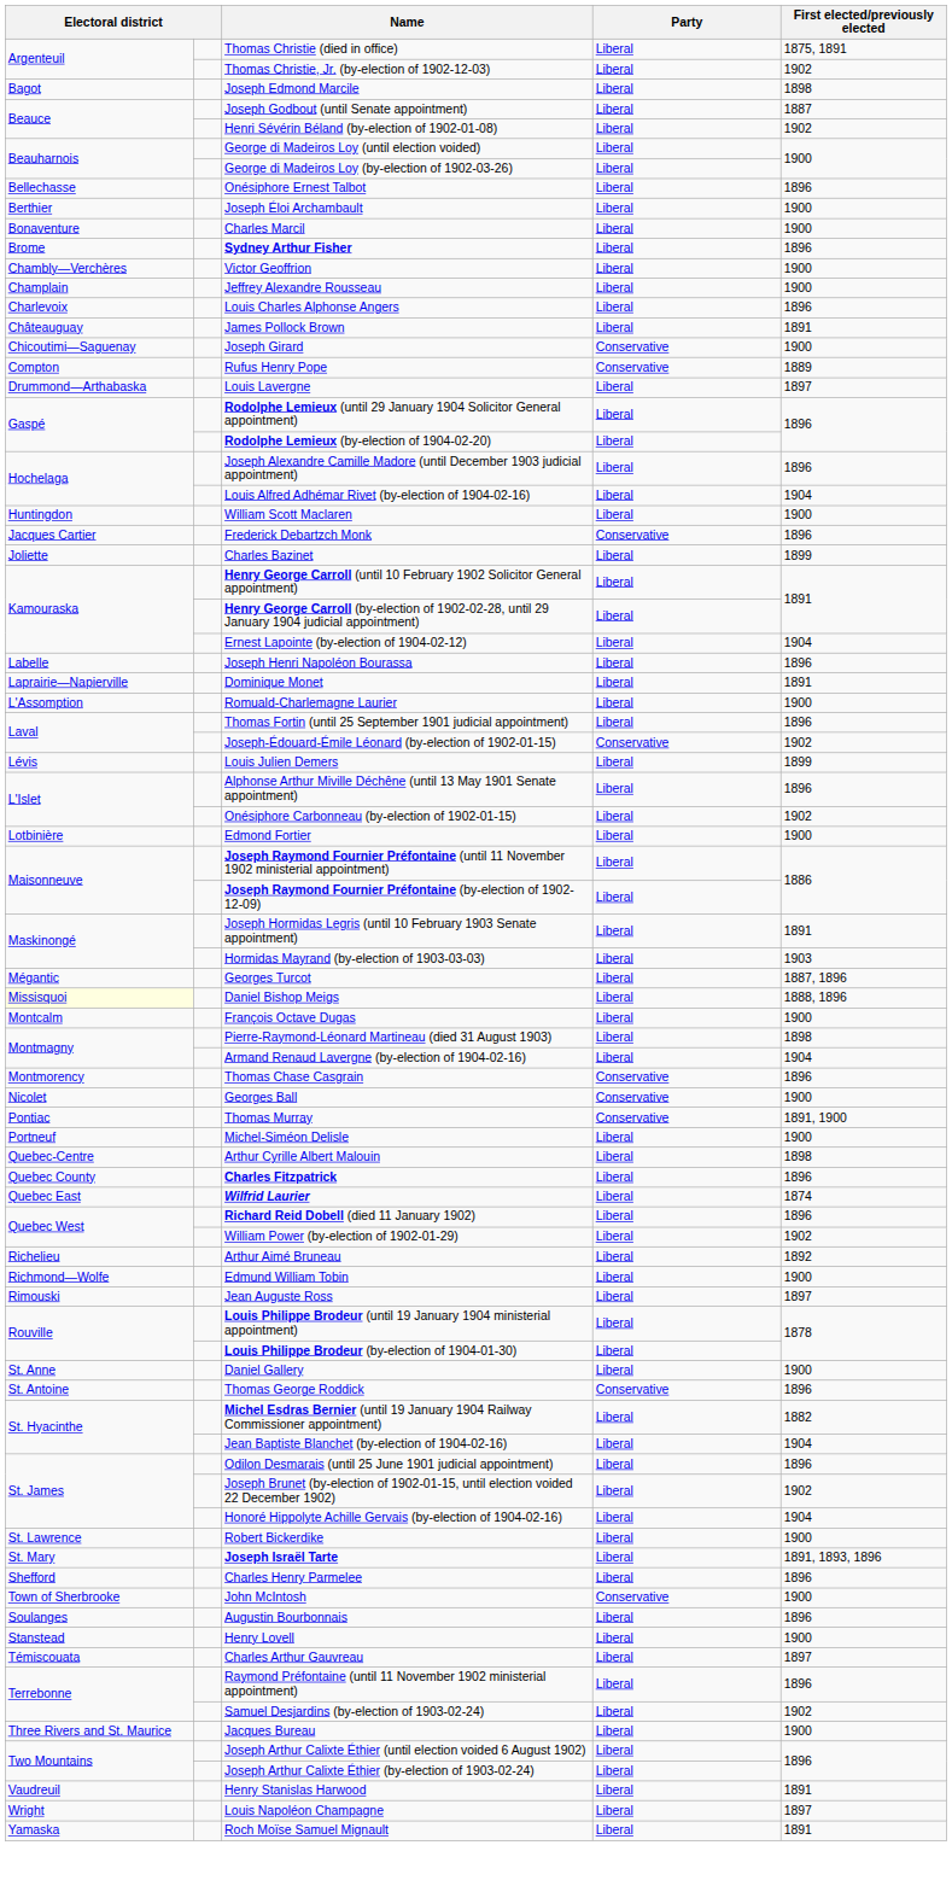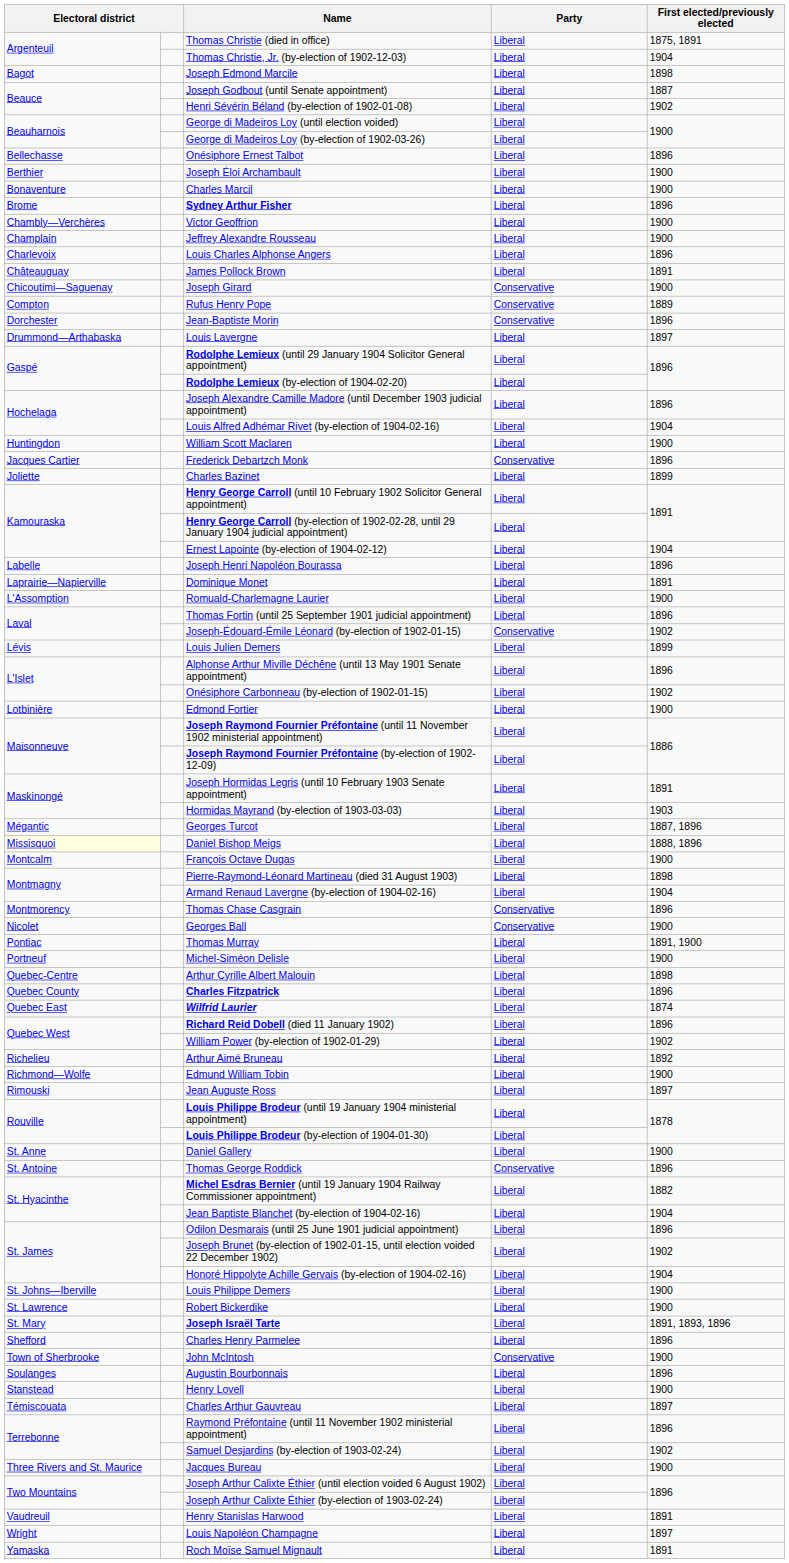 <table class="wikitable" width=95%>
 <tr>
 <th colspan=2 width=23%>Electoral district</th>
 <th>Name</th>
 <th width=20%>Party</th>
 <th>First elected/previously elected</th>
 </tr>
 <tr>
 <td width=20% rowspan=2><a href='#'>Argenteuil</a></td>
 <td></td>
 <td><a href='#'>Thomas Christie</a> (died in office)</td>
 <td><a href='#'>Liberal</a></td>
 <td>1875, 1891</td>
 </tr>
 <tr>
 <td></td>
 <td><a href='#'>Thomas Christie, Jr.</a> (by-election of 1902-12-03)</td>
 <td><a href='#'>Liberal</a></td>
-<td>1902</td>
+<td>1904</td>
 </tr>
 <tr>
 <td><a href='#'>Bagot</a></td>
 <td></td>
 <td><a href='#'>Joseph Edmond Marcile</a></td>
 <td><a href='#'>Liberal</a></td>
 <td>1898</td>
 </tr>
 <tr>
 <td rowspan=2><a href='#'>Beauce</a></td>
 <td></td>
 <td><a href='#'>Joseph Godbout</a> (until Senate appointment)</td>
 <td><a href='#'>Liberal</a></td>
 <td>1887</td>
 </tr>
 <tr>
 <td></td>
 <td><a href='#'>Henri Sévérin Béland</a> (by-election of 1902-01-08)</td>
 <td><a href='#'>Liberal</a></td>
 <td>1902</td>
 </tr>
 <tr>
 <td rowspan=2><a href='#'>Beauharnois</a></td>
 <td></td>
 <td><a href='#'>George di Madeiros Loy</a> (until election voided)</td>
 <td><a href='#'>Liberal</a></td>
 <td rowspan=2>1900</td>
 </tr>
 <tr>
 <td></td>
 <td><a href='#'>George di Madeiros Loy</a> (by-election of 1902-03-26)</td>
 <td><a href='#'>Liberal</a></td>
 </tr>
 <tr>
 <td><a href='#'>Bellechasse</a></td>
 <td></td>
 <td><a href='#'>Onésiphore Ernest Talbot</a></td>
 <td><a href='#'>Liberal</a></td>
 <td>1896</td>
 </tr>
 <tr>
 <td><a href='#'>Berthier</a></td>
 <td></td>
 <td><a href='#'>Joseph Éloi Archambault</a></td>
 <td><a href='#'>Liberal</a></td>
 <td>1900</td>
 </tr>
 <tr>
 <td><a href='#'>Bonaventure</a></td>
 <td></td>
 <td><a href='#'>Charles Marcil</a></td>
 <td><a href='#'>Liberal</a></td>
 <td>1900</td>
 </tr>
 <tr>
 <td><a href='#'>Brome</a></td>
 <td></td>
 <td><strong><a href='#'>Sydney Arthur Fisher</a></strong></td>
 <td><a href='#'>Liberal</a></td>
 <td>1896</td>
 </tr>
 <tr>
 <td><a href='#'>Chambly—Verchères</a></td>
 <td></td>
 <td><a href='#'>Victor Geoffrion</a></td>
 <td><a href='#'>Liberal</a></td>
 <td>1900</td>
 </tr>
 <tr>
 <td><a href='#'>Champlain</a></td>
 <td></td>
 <td><a href='#'>Jeffrey Alexandre Rousseau</a></td>
 <td><a href='#'>Liberal</a></td>
 <td>1900</td>
 </tr>
 <tr>
 <td><a href='#'>Charlevoix</a></td>
 <td></td>
 <td><a href='#'>Louis Charles Alphonse Angers</a></td>
 <td><a href='#'>Liberal</a></td>
 <td>1896</td>
 </tr>
 <tr>
 <td><a href='#'>Châteauguay</a></td>
 <td></td>
 <td><a href='#'>James Pollock Brown</a></td>
 <td><a href='#'>Liberal</a></td>
 <td>1891</td>
 </tr>
 <tr>
 <td><a href='#'>Chicoutimi—Saguenay</a></td>
 <td></td>
 <td><a href='#'>Joseph Girard</a></td>
 <td><a href='#'>Conservative</a></td>
 <td>1900</td>
 </tr>
 <tr>
 <td><a href='#'>Compton</a></td>
 <td></td>
 <td><a href='#'>Rufus Henry Pope</a></td>
 <td><a href='#'>Conservative</a></td>
 <td>1889</td>
+</tr>
+<tr>
+<td><a href='#'>Dorchester</a></td>
+<td></td>
+<td><a href='#'>Jean-Baptiste Morin</a></td>
+<td><a href='#'>Conservative</a></td>
+<td>1896</td>
 </tr>
 <tr>
 <td><a href='#'>Drummond—Arthabaska</a></td>
 <td></td>
 <td><a href='#'>Louis Lavergne</a></td>
 <td><a href='#'>Liberal</a></td>
 <td>1897</td>
 </tr>
 <tr>
 <td rowspan=2><a href='#'>Gaspé</a></td>
 <td></td>
 <td><strong><a href='#'>Rodolphe Lemieux</a></strong> (until 29 January 1904 Solicitor General appointment)</td>
 <td><a href='#'>Liberal</a></td>
 <td rowspan=2>1896</td>
 </tr>
 <tr>
 <td></td>
 <td><strong><a href='#'>Rodolphe Lemieux</a></strong> (by-election of 1904-02-20)</td>
 <td><a href='#'>Liberal</a></td>
 </tr>
 <tr>
 <td rowspan=2><a href='#'>Hochelaga</a></td>
 <td></td>
 <td><a href='#'>Joseph Alexandre Camille Madore</a> (until December 1903 judicial appointment)</td>
 <td><a href='#'>Liberal</a></td>
 <td>1896</td>
 </tr>
 <tr>
 <td></td>
 <td><a href='#'>Louis Alfred Adhémar Rivet</a> (by-election of 1904-02-16)</td>
 <td><a href='#'>Liberal</a></td>
 <td>1904</td>
 </tr>
 <tr>
 <td><a href='#'>Huntingdon</a></td>
 <td></td>
 <td><a href='#'>William Scott Maclaren</a></td>
 <td><a href='#'>Liberal</a></td>
 <td>1900</td>
 </tr>
 <tr>
 <td><a href='#'>Jacques Cartier</a></td>
 <td></td>
 <td><a href='#'>Frederick Debartzch Monk</a></td>
 <td><a href='#'>Conservative</a></td>
 <td>1896</td>
 </tr>
 <tr>
 <td><a href='#'>Joliette</a></td>
 <td></td>
 <td><a href='#'>Charles Bazinet</a></td>
 <td><a href='#'>Liberal</a></td>
 <td>1899</td>
 </tr>
 <tr>
 <td rowspan=3><a href='#'>Kamouraska</a></td>
 <td></td>
 <td><strong><a href='#'>Henry George Carroll</a></strong> (until 10 February 1902 Solicitor General appointment)</td>
 <td><a href='#'>Liberal</a></td>
 <td rowspan=2>1891</td>
 </tr>
 <tr>
 <td></td>
 <td><strong><a href='#'>Henry George Carroll</a></strong> (by-election of 1902-02-28, until 29 January 1904 judicial appointment)</td>
 <td><a href='#'>Liberal</a></td>
 </tr>
 <tr>
 <td></td>
 <td><a href='#'>Ernest Lapointe</a> (by-election of 1904-02-12)</td>
 <td><a href='#'>Liberal</a></td>
 <td>1904</td>
 </tr>
 <tr>
 <td><a href='#'>Labelle</a></td>
 <td></td>
 <td><a href='#'>Joseph Henri Napoléon Bourassa</a></td>
 <td><a href='#'>Liberal</a></td>
 <td>1896</td>
 </tr>
 <tr>
 <td><a href='#'>Laprairie—Napierville</a></td>
 <td></td>
 <td><a href='#'>Dominique Monet</a></td>
 <td><a href='#'>Liberal</a></td>
 <td>1891</td>
 </tr>
 <tr>
 <td><a href='#'>L'Assomption</a></td>
 <td></td>
 <td><a href='#'>Romuald-Charlemagne Laurier</a></td>
 <td><a href='#'>Liberal</a></td>
 <td>1900</td>
 </tr>
 <tr>
 <td rowspan=2><a href='#'>Laval</a></td>
 <td></td>
 <td><a href='#'>Thomas Fortin</a> (until 25 September 1901 judicial appointment)</td>
 <td><a href='#'>Liberal</a></td>
 <td>1896</td>
 </tr>
 <tr>
 <td></td>
 <td><a href='#'>Joseph-Édouard-Émile Léonard</a> (by-election of 1902-01-15)</td>
 <td><a href='#'>Conservative</a></td>
 <td>1902</td>
 </tr>
 <tr>
 <td><a href='#'>Lévis</a></td>
 <td></td>
 <td><a href='#'>Louis Julien Demers</a></td>
 <td><a href='#'>Liberal</a></td>
 <td>1899</td>
 </tr>
 <tr>
 <td rowspan=2><a href='#'>L'Islet</a></td>
 <td></td>
 <td><a href='#'>Alphonse Arthur Miville Déchêne</a> (until 13 May 1901 Senate appointment)</td>
 <td><a href='#'>Liberal</a></td>
 <td>1896</td>
 </tr>
 <tr>
 <td></td>
 <td><a href='#'>Onésiphore Carbonneau</a> (by-election of 1902-01-15)</td>
 <td><a href='#'>Liberal</a></td>
 <td>1902</td>
 </tr>
 <tr>
 <td><a href='#'>Lotbinière</a></td>
 <td></td>
 <td><a href='#'>Edmond Fortier</a></td>
 <td><a href='#'>Liberal</a></td>
 <td>1900</td>
 </tr>
 <tr>
 <td rowspan=2><a href='#'>Maisonneuve</a></td>
 <td></td>
 <td><strong><a href='#'>Joseph Raymond Fournier Préfontaine</a></strong> (until 11 November 1902 ministerial appointment)</td>
 <td><a href='#'>Liberal</a></td>
 <td rowspan=2>1886</td>
 </tr>
 <tr>
 <td></td>
 <td><strong><a href='#'>Joseph Raymond Fournier Préfontaine</a></strong> (by-election of 1902-12-09)</td>
 <td><a href='#'>Liberal</a></td>
 </tr>
 <tr>
 <td rowspan=2><a href='#'>Maskinongé</a></td>
 <td></td>
 <td><a href='#'>Joseph Hormidas Legris</a> (until 10 February 1903 Senate appointment)</td>
 <td><a href='#'>Liberal</a></td>
 <td>1891</td>
 </tr>
 <tr>
 <td></td>
 <td><a href='#'>Hormidas Mayrand</a> (by-election of 1903-03-03)</td>
 <td><a href='#'>Liberal</a></td>
 <td>1903</td>
 </tr>
 <tr>
 <td><a href='#'>Mégantic</a></td>
 <td></td>
 <td><a href='#'>Georges Turcot</a></td>
 <td><a href='#'>Liberal</a></td>
 <td>1887, 1896</td>
 </tr>
 <tr>
 <td style="background: lightyellow;"><a href='#'>Missisquoi</a></td>
 <td></td>
 <td><a href='#'>Daniel Bishop Meigs</a></td>
 <td><a href='#'>Liberal</a></td>
 <td>1888, 1896</td>
 </tr>
 <tr>
 <td><a href='#'>Montcalm</a></td>
 <td></td>
 <td><a href='#'>François Octave Dugas</a></td>
 <td><a href='#'>Liberal</a></td>
 <td>1900</td>
 </tr>
 <tr>
 <td rowspan=2><a href='#'>Montmagny</a></td>
 <td></td>
 <td><a href='#'>Pierre-Raymond-Léonard Martineau</a> (died 31 August 1903)</td>
 <td><a href='#'>Liberal</a></td>
 <td>1898</td>
 </tr>
 <tr>
 <td></td>
 <td><a href='#'>Armand Renaud Lavergne</a> (by-election of 1904-02-16)</td>
 <td><a href='#'>Liberal</a></td>
 <td>1904</td>
 </tr>
 <tr>
 <td><a href='#'>Montmorency</a></td>
 <td></td>
 <td><a href='#'>Thomas Chase Casgrain</a></td>
 <td><a href='#'>Conservative</a></td>
 <td>1896</td>
 </tr>
 <tr>
 <td><a href='#'>Nicolet</a></td>
 <td></td>
 <td><a href='#'>Georges Ball</a></td>
 <td><a href='#'>Conservative</a></td>
 <td>1900</td>
 </tr>
 <tr>
 <td><a href='#'>Pontiac</a></td>
 <td></td>
 <td><a href='#'>Thomas Murray</a></td>
-<td><a href='#'>Conservative</a></td>
+<td><a href='#'>Liberal</a></td>
 <td>1891, 1900</td>
 </tr>
 <tr>
 <td><a href='#'>Portneuf</a></td>
 <td></td>
 <td><a href='#'>Michel-Siméon Delisle</a></td>
 <td><a href='#'>Liberal</a></td>
 <td>1900</td>
 </tr>
 <tr>
 <td><a href='#'>Quebec-Centre</a></td>
 <td></td>
 <td><a href='#'>Arthur Cyrille Albert Malouin</a></td>
 <td><a href='#'>Liberal</a></td>
 <td>1898</td>
 </tr>
 <tr>
 <td><a href='#'>Quebec County</a></td>
 <td></td>
 <td><strong><a href='#'>Charles Fitzpatrick</a></strong></td>
 <td><a href='#'>Liberal</a></td>
 <td>1896</td>
 </tr>
 <tr>
 <td><a href='#'>Quebec East</a></td>
 <td></td>
 <td><strong><em><a href='#'>Wilfrid Laurier</a></em></strong></td>
 <td><a href='#'>Liberal</a></td>
 <td>1874</td>
 </tr>
 <tr>
 <td rowspan=2><a href='#'>Quebec West</a></td>
 <td></td>
 <td><strong><a href='#'>Richard Reid Dobell</a></strong> (died 11 January 1902)</td>
 <td><a href='#'>Liberal</a></td>
 <td>1896</td>
 </tr>
 <tr>
 <td></td>
 <td><a href='#'>William Power</a> (by-election of 1902-01-29)</td>
 <td><a href='#'>Liberal</a></td>
 <td>1902</td>
 </tr>
 <tr>
 <td><a href='#'>Richelieu</a></td>
 <td></td>
 <td><a href='#'>Arthur Aimé Bruneau</a></td>
 <td><a href='#'>Liberal</a></td>
 <td>1892</td>
 </tr>
 <tr>
 <td><a href='#'>Richmond—Wolfe</a></td>
 <td></td>
 <td><a href='#'>Edmund William Tobin</a></td>
 <td><a href='#'>Liberal</a></td>
 <td>1900</td>
 </tr>
 <tr>
 <td><a href='#'>Rimouski</a></td>
 <td></td>
 <td><a href='#'>Jean Auguste Ross</a></td>
 <td><a href='#'>Liberal</a></td>
 <td>1897</td>
 </tr>
 <tr>
 <td rowspan=2><a href='#'>Rouville</a></td>
 <td></td>
 <td><strong><a href='#'>Louis Philippe Brodeur</a></strong> (until 19 January 1904 ministerial appointment) </td>
 <td><a href='#'>Liberal</a></td>
 <td rowspan=2>1878</td>
 </tr>
 <tr>
 <td></td>
 <td><strong><a href='#'>Louis Philippe Brodeur</a></strong> (by-election of 1904-01-30) </td>
 <td><a href='#'>Liberal</a></td>
 </tr>
 <tr>
 <td><a href='#'>St. Anne</a></td>
 <td></td>
 <td><a href='#'>Daniel Gallery</a></td>
 <td><a href='#'>Liberal</a></td>
 <td>1900</td>
 </tr>
 <tr>
 <td><a href='#'>St. Antoine</a></td>
 <td></td>
 <td><a href='#'>Thomas George Roddick</a></td>
 <td><a href='#'>Conservative</a></td>
 <td>1896</td>
 </tr>
 <tr>
 <td rowspan=2><a href='#'>St. Hyacinthe</a></td>
 <td></td>
 <td><strong><a href='#'>Michel Esdras Bernier</a></strong> (until 19 January 1904 Railway Commissioner appointment)</td>
 <td><a href='#'>Liberal</a></td>
 <td>1882</td>
 </tr>
 <tr>
 <td></td>
 <td><a href='#'>Jean Baptiste Blanchet</a> (by-election of 1904-02-16)</td>
 <td><a href='#'>Liberal</a></td>
 <td>1904</td>
 </tr>
 <tr>
 <td rowspan=3><a href='#'>St. James</a></td>
 <td></td>
 <td><a href='#'>Odilon Desmarais</a> (until 25 June 1901 judicial appointment)</td>
 <td><a href='#'>Liberal</a></td>
 <td>1896</td>
 </tr>
 <tr>
 <td></td>
 <td><a href='#'>Joseph Brunet</a> (by-election of 1902-01-15, until election voided 22 December 1902)</td>
 <td><a href='#'>Liberal</a></td>
 <td>1902</td>
 </tr>
 <tr>
 <td></td>
 <td><a href='#'>Honoré Hippolyte Achille Gervais</a> (by-election of 1904-02-16)</td>
 <td><a href='#'>Liberal</a></td>
 <td>1904</td>
 </tr>
 <tr>
+<td><a href='#'>St. Johns—Iberville</a></td>
+<td></td>
+<td><a href='#'>Louis Philippe Demers</a></td>
+<td><a href='#'>Liberal</a></td>
+<td>1900</td>
+</tr>
+<tr>
 <td><a href='#'>St. Lawrence</a></td>
 <td></td>
 <td><a href='#'>Robert Bickerdike</a></td>
 <td><a href='#'>Liberal</a></td>
 <td>1900</td>
 </tr>
 <tr>
 <td><a href='#'>St. Mary</a></td>
 <td></td>
 <td><strong><a href='#'>Joseph Israël Tarte</a></strong></td>
 <td><a href='#'>Liberal</a></td>
 <td>1891, 1893, 1896</td>
 </tr>
 <tr>
 <td><a href='#'>Shefford</a></td>
 <td></td>
 <td><a href='#'>Charles Henry Parmelee</a></td>
 <td><a href='#'>Liberal</a></td>
 <td>1896</td>
 </tr>
 <tr>
 <td><a href='#'>Town of Sherbrooke</a></td>
 <td></td>
 <td><a href='#'>John McIntosh</a></td>
 <td><a href='#'>Conservative</a></td>
 <td>1900</td>
 </tr>
 <tr>
 <td><a href='#'>Soulanges</a></td>
 <td></td>
 <td><a href='#'>Augustin Bourbonnais</a></td>
 <td><a href='#'>Liberal</a></td>
 <td>1896</td>
 </tr>
 <tr>
 <td><a href='#'>Stanstead</a></td>
 <td></td>
 <td><a href='#'>Henry Lovell</a></td>
 <td><a href='#'>Liberal</a></td>
 <td>1900</td>
 </tr>
 <tr>
 <td><a href='#'>Témiscouata</a></td>
 <td></td>
 <td><a href='#'>Charles Arthur Gauvreau</a></td>
 <td><a href='#'>Liberal</a></td>
 <td>1897</td>
 </tr>
 <tr>
 <td rowspan=2><a href='#'>Terrebonne</a></td>
 <td></td>
 <td><a href='#'>Raymond Préfontaine</a> (until 11 November 1902 ministerial appointment)</td>
 <td><a href='#'>Liberal</a></td>
 <td>1896</td>
 </tr>
 <tr>
 <td></td>
 <td><a href='#'>Samuel Desjardins</a> (by-election of 1903-02-24)</td>
 <td><a href='#'>Liberal</a></td>
 <td>1902</td>
 </tr>
 <tr>
 <td><a href='#'>Three Rivers and St. Maurice</a></td>
 <td></td>
 <td><a href='#'>Jacques Bureau</a></td>
 <td><a href='#'>Liberal</a></td>
 <td>1900</td>
 </tr>
 <tr>
 <td rowspan=2><a href='#'>Two Mountains</a></td>
 <td></td>
 <td><a href='#'>Joseph Arthur Calixte Éthier</a> (until election voided 6 August 1902)</td>
 <td><a href='#'>Liberal</a></td>
 <td rowspan=2>1896</td>
 </tr>
 <tr>
 <td></td>
 <td><a href='#'>Joseph Arthur Calixte Éthier</a> (by-election of 1903-02-24)</td>
 <td><a href='#'>Liberal</a></td>
 </tr>
 <tr>
 <td><a href='#'>Vaudreuil</a></td>
 <td></td>
 <td><a href='#'>Henry Stanislas Harwood</a></td>
 <td><a href='#'>Liberal</a></td>
 <td>1891</td>
 </tr>
 <tr>
 <td><a href='#'>Wright</a></td>
 <td></td>
 <td><a href='#'>Louis Napoléon Champagne</a></td>
 <td><a href='#'>Liberal</a></td>
 <td>1897</td>
 </tr>
 <tr>
 <td><a href='#'>Yamaska</a></td>
 <td></td>
 <td><a href='#'>Roch Moïse Samuel Mignault</a></td>
 <td><a href='#'>Liberal</a></td>
 <td>1891</td>
 </tr>
 </table>
